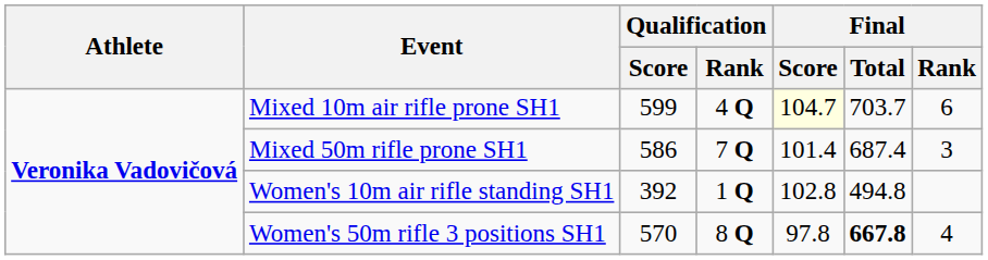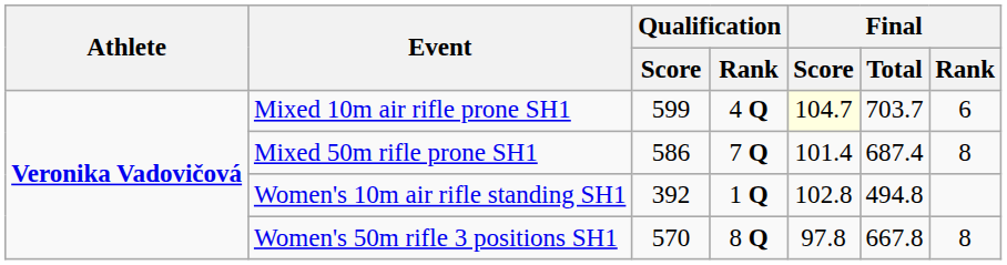 <table class=wikitable style="font-size:90%">
 <tr>
 <th rowspan="2">Athlete</th>
 <th rowspan="2">Event</th>
 <th colspan="2">Qualification</th>
 <th colspan="3">Final</th>
 </tr>
 <tr>
 <th>Score</th>
 <th>Rank</th>
 <th>Score</th>
 <th>Total</th>
 <th>Rank</th>
 </tr>
 <tr>
 <td rowspan="4"><strong><a href='#'>Veronika Vadovičová</a></strong></td>
 <td><a href='#'>Mixed 10m air rifle prone SH1</a></td>
 <td align=center>599</td>
 <td align=center>4 <strong>Q</strong></td>
 <td align=center style="background: lightyellow;">104.7</td>
 <td align=center>703.7</td>
 <td align=center>6</td>
 </tr>
 <tr>
 <td><a href='#'>Mixed 50m rifle prone SH1</a></td>
 <td align=center>586</td>
 <td align=center>7 <strong>Q</strong></td>
 <td align=center>101.4</td>
 <td align=center>687.4</td>
-<td align=center>3</td>
+<td align=center>8</td>
 </tr>
 <tr>
 <td><a href='#'>Women's 10m air rifle standing SH1</a></td>
 <td align=center>392</td>
 <td align=center>1 <strong>Q</strong></td>
 <td align=center>102.8</td>
 <td align=center>494.8</td>
 <td align=center></td>
 </tr>
 <tr>
 <td><a href='#'>Women's 50m rifle 3 positions SH1</a></td>
 <td align=center>570</td>
 <td align=center>8 <strong>Q</strong></td>
 <td align=center>97.8</td>
-<td align=center><strong>667.8</strong></td>
-<td align=center>4</td>
+<td align=center>667.8</td>
+<td align=center>8</td>
 </tr>
 </table>
